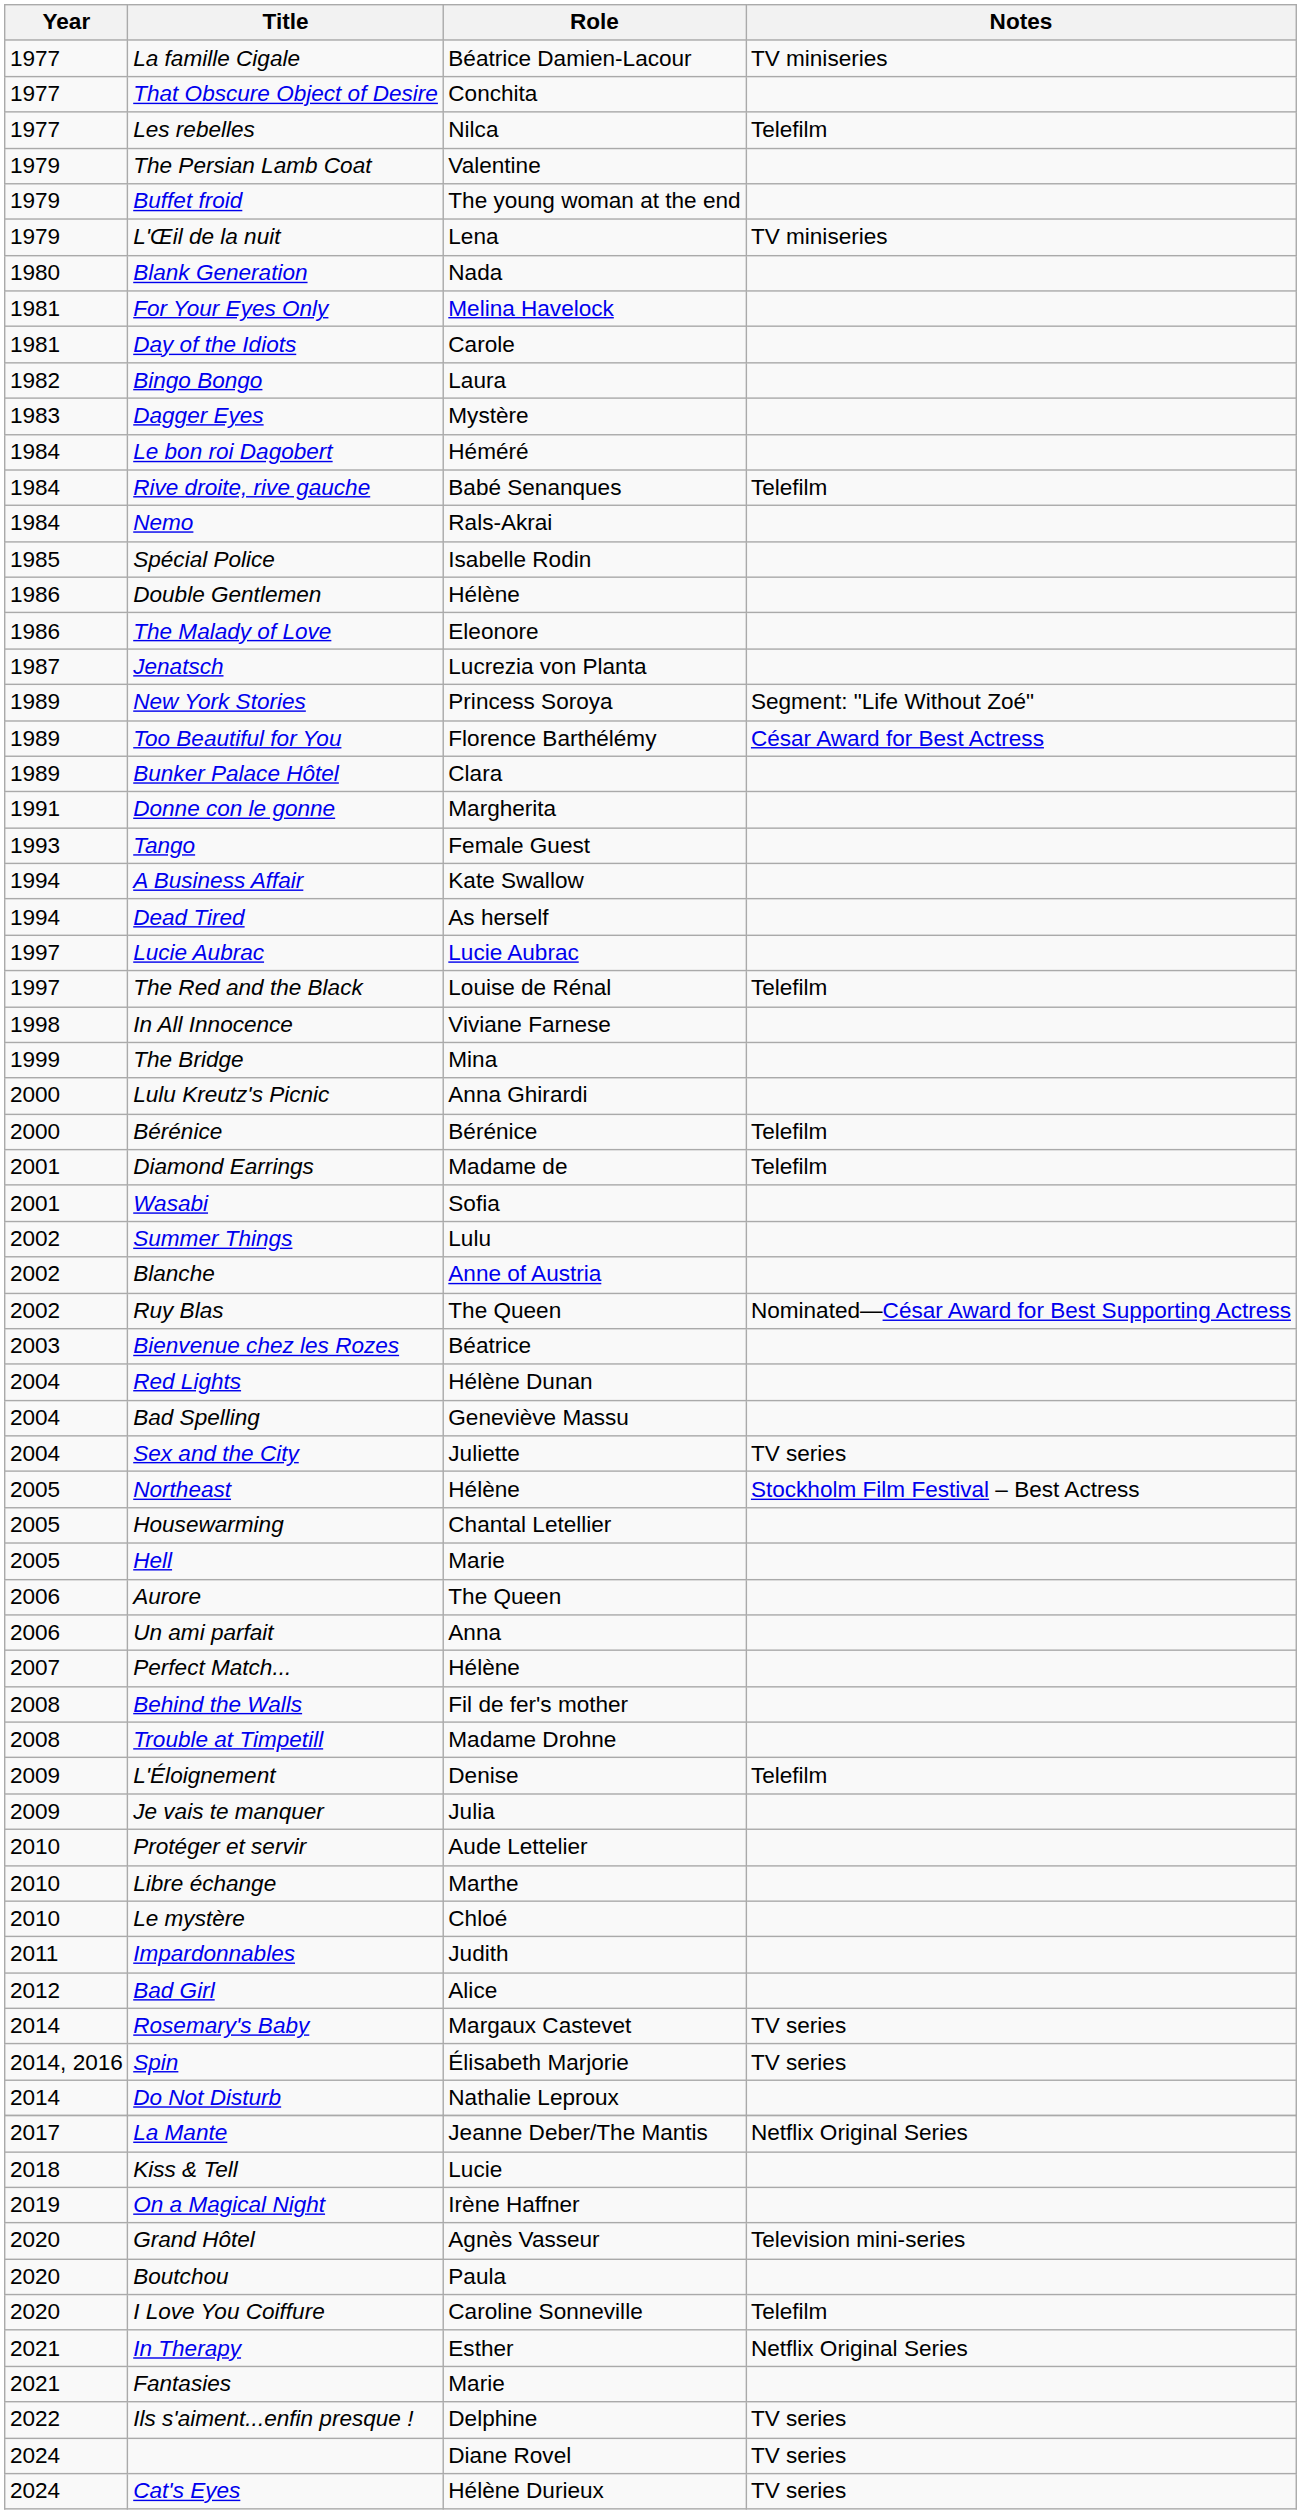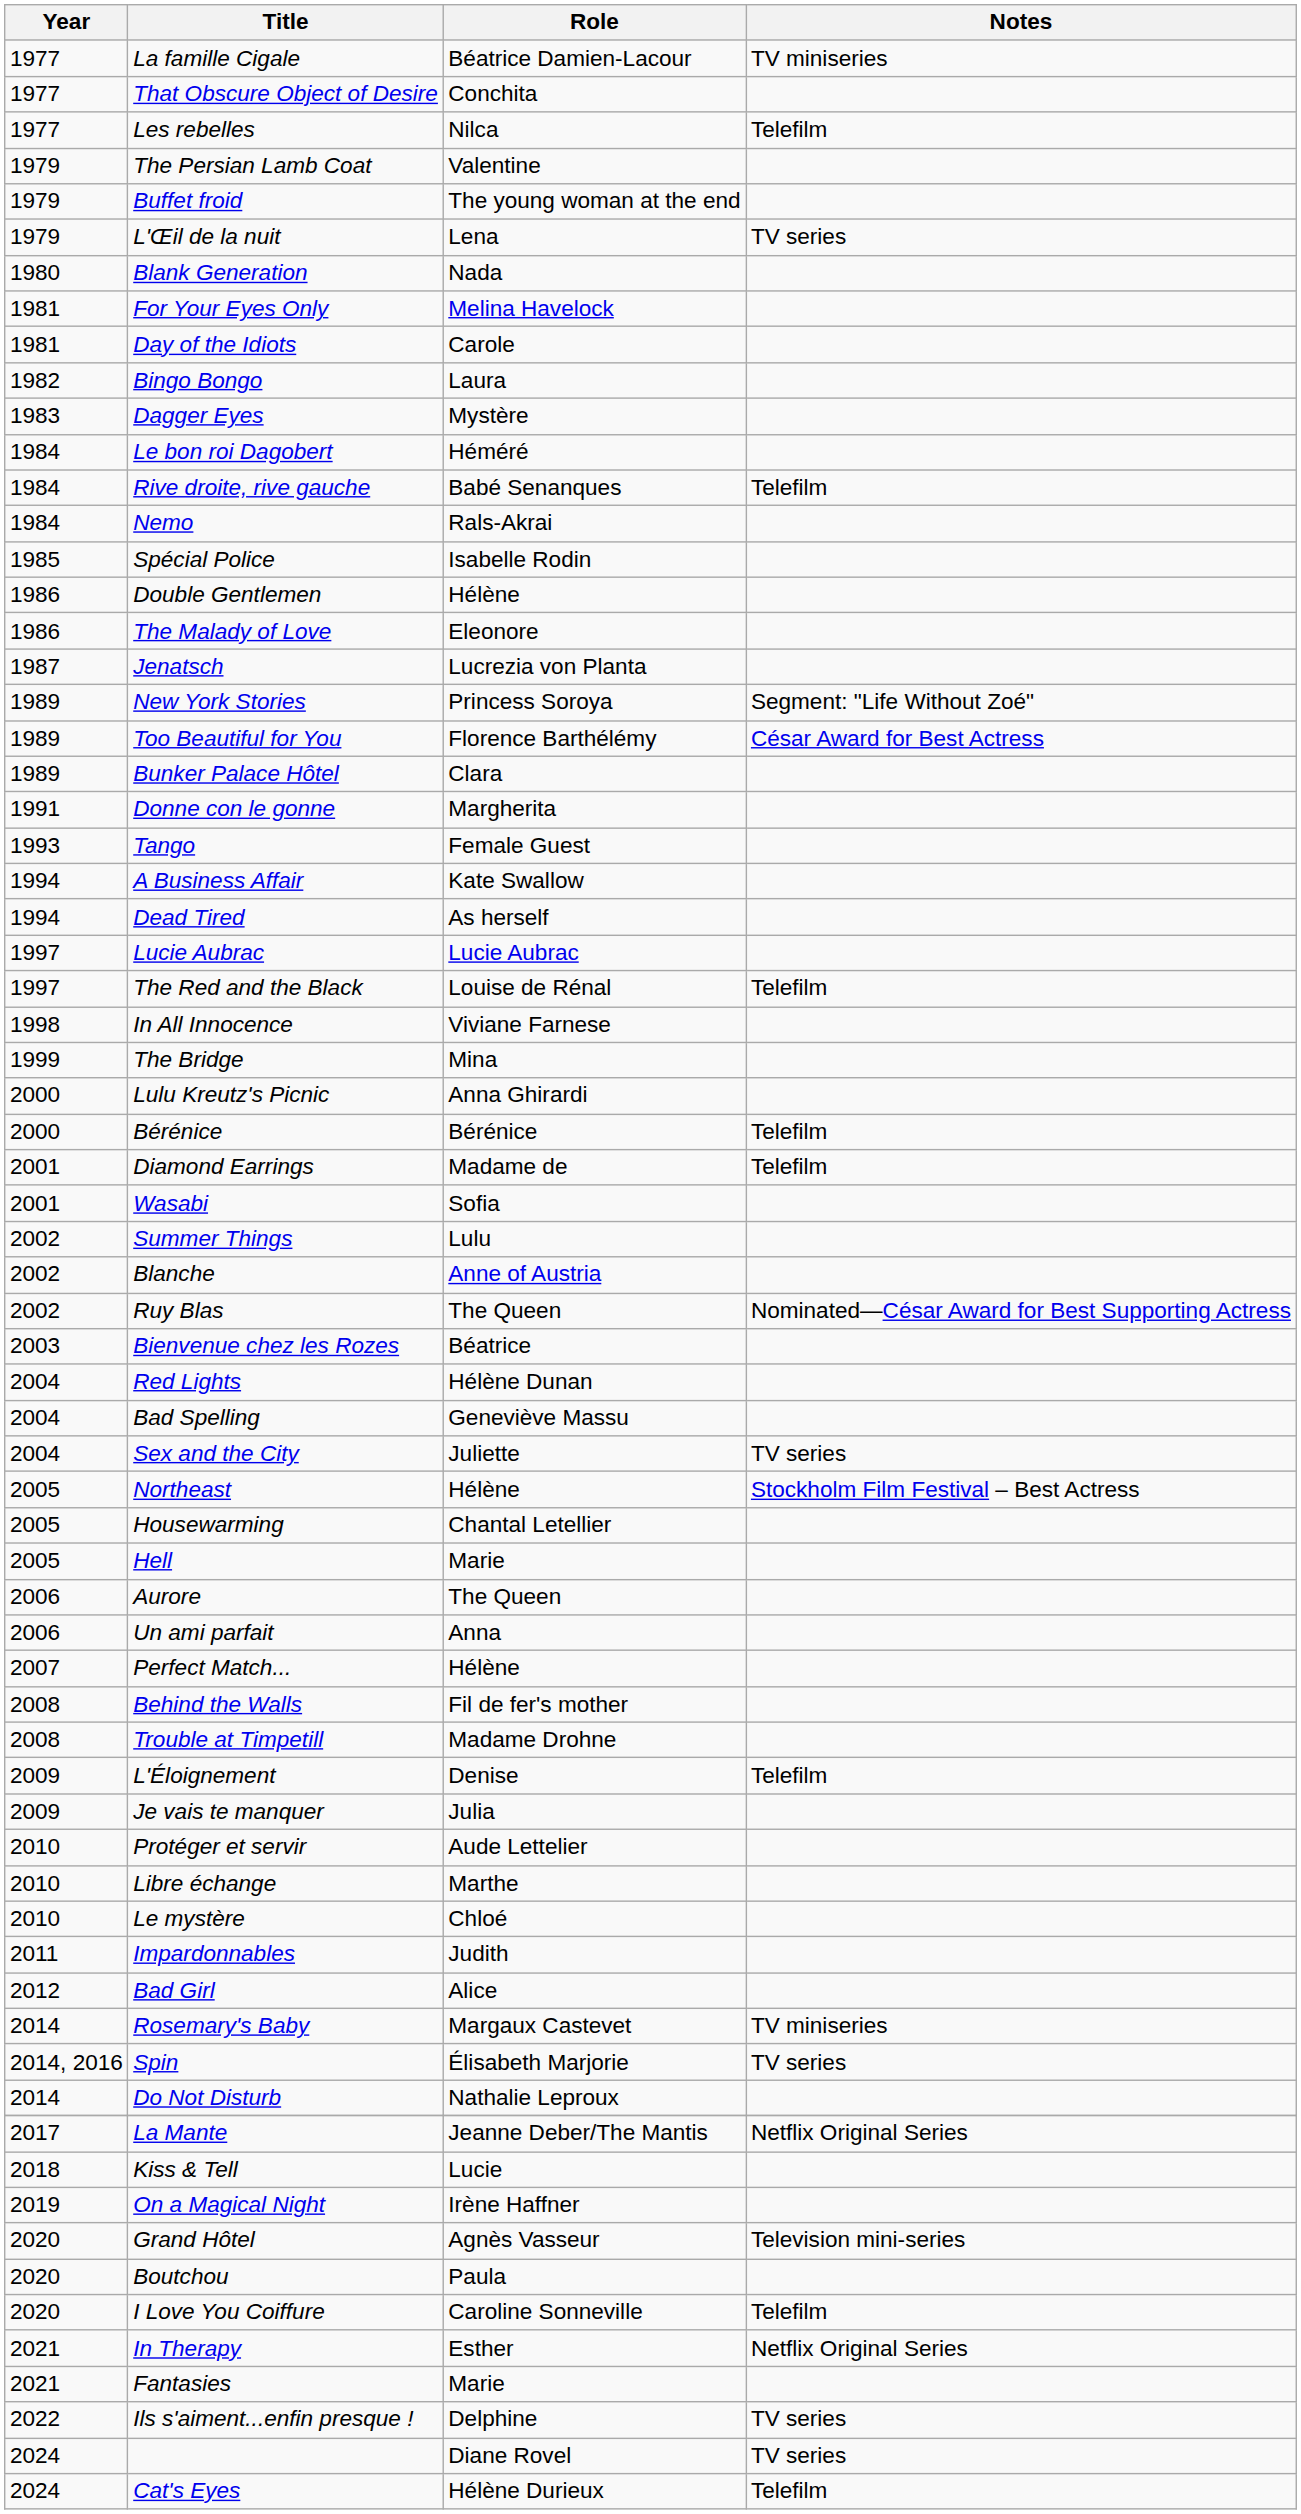 <table class="wikitable sortable">
 <tr>
 <th>Year</th>
 <th>Title</th>
 <th>Role</th>
 <th class="unsortable">Notes</th>
 </tr>
 <tr>
 <td>1977</td>
 <td><em>La famille Cigale</em></td>
 <td>Béatrice Damien-Lacour</td>
 <td>TV miniseries</td>
 </tr>
 <tr>
 <td>1977</td>
 <td><em><a href='#'>That Obscure Object of Desire</a></em></td>
 <td>Conchita</td>
 <td></td>
 </tr>
 <tr>
 <td>1977</td>
 <td><em>Les rebelles</em></td>
 <td>Nilca</td>
 <td>Telefilm</td>
 </tr>
 <tr>
 <td>1979</td>
 <td><em>The Persian Lamb Coat</em></td>
 <td>Valentine</td>
 <td></td>
 </tr>
 <tr>
 <td>1979</td>
 <td><em><a href='#'>Buffet froid</a></em></td>
 <td>The young woman at the end</td>
 <td></td>
 </tr>
 <tr>
 <td>1979</td>
 <td><em>L'Œil de la nuit</em></td>
 <td>Lena</td>
-<td>TV miniseries</td>
+<td>TV series</td>
 </tr>
 <tr>
 <td>1980</td>
 <td><em><a href='#'>Blank Generation</a></em></td>
 <td>Nada</td>
 <td></td>
 </tr>
 <tr>
 <td>1981</td>
 <td><em><a href='#'>For Your Eyes Only</a></em></td>
 <td><a href='#'>Melina Havelock</a></td>
 <td></td>
 </tr>
 <tr>
 <td>1981</td>
 <td><em><a href='#'>Day of the Idiots</a></em></td>
 <td>Carole</td>
 <td></td>
 </tr>
 <tr>
 <td>1982</td>
 <td><em><a href='#'>Bingo Bongo</a></em></td>
 <td>Laura</td>
 <td></td>
 </tr>
 <tr>
 <td>1983</td>
 <td><em><a href='#'>Dagger Eyes</a></em></td>
 <td>Mystère</td>
 <td></td>
 </tr>
 <tr>
 <td>1984</td>
 <td><em><a href='#'>Le bon roi Dagobert</a></em></td>
 <td>Héméré</td>
 <td></td>
 </tr>
 <tr>
 <td>1984</td>
 <td><em><a href='#'>Rive droite, rive gauche</a></em></td>
 <td>Babé Senanques</td>
 <td>Telefilm</td>
 </tr>
 <tr>
 <td>1984</td>
 <td><em><a href='#'>Nemo</a></em></td>
 <td>Rals-Akrai</td>
 <td></td>
 </tr>
 <tr>
 <td>1985</td>
 <td><em>Spécial Police</em></td>
 <td>Isabelle Rodin</td>
 <td></td>
 </tr>
 <tr>
 <td>1986</td>
 <td><em>Double Gentlemen</em></td>
 <td>Hélène</td>
 <td></td>
 </tr>
 <tr>
 <td>1986</td>
 <td><em><a href='#'>The Malady of Love</a></em></td>
 <td>Eleonore</td>
 <td></td>
 </tr>
 <tr>
 <td>1987</td>
 <td><em><a href='#'>Jenatsch</a></em></td>
 <td>Lucrezia von Planta</td>
 <td></td>
 </tr>
 <tr>
 <td>1989</td>
 <td><em><a href='#'>New York Stories</a></em></td>
 <td>Princess Soroya</td>
 <td>Segment: "Life Without Zoé"</td>
 </tr>
 <tr>
 <td>1989</td>
 <td><em><a href='#'>Too Beautiful for You</a></em></td>
 <td>Florence Barthélémy</td>
 <td><a href='#'>César Award for Best Actress</a></td>
 </tr>
 <tr>
 <td>1989</td>
 <td><em><a href='#'>Bunker Palace Hôtel</a></em></td>
 <td>Clara</td>
 <td></td>
 </tr>
 <tr>
 <td>1991</td>
 <td><em><a href='#'>Donne con le gonne</a></em></td>
 <td>Margherita</td>
 <td></td>
 </tr>
 <tr>
 <td>1993</td>
 <td><em><a href='#'>Tango</a></em></td>
 <td>Female Guest</td>
 <td></td>
 </tr>
 <tr>
 <td>1994</td>
 <td><em><a href='#'>A Business Affair</a></em></td>
 <td>Kate Swallow</td>
 <td></td>
 </tr>
 <tr>
 <td>1994</td>
 <td><em><a href='#'>Dead Tired</a></em></td>
 <td>As herself</td>
 <td></td>
 </tr>
 <tr>
 <td>1997</td>
 <td><em><a href='#'>Lucie Aubrac</a></em></td>
 <td><a href='#'>Lucie Aubrac</a></td>
 </tr>
 <tr>
 <td>1997</td>
 <td><em>The Red and the Black</em></td>
 <td>Louise de Rénal</td>
 <td>Telefilm</td>
 </tr>
 <tr>
 <td>1998</td>
 <td><em>In All Innocence</em></td>
 <td>Viviane Farnese</td>
 <td></td>
 </tr>
 <tr>
 <td>1999</td>
 <td><em>The Bridge</em></td>
 <td>Mina</td>
 <td></td>
 </tr>
 <tr>
 <td>2000</td>
 <td><em>Lulu Kreutz's Picnic</em></td>
 <td>Anna Ghirardi</td>
 <td></td>
 </tr>
 <tr>
 <td>2000</td>
 <td><em>Bérénice</em></td>
 <td>Bérénice</td>
 <td>Telefilm</td>
 </tr>
 <tr>
 <td>2001</td>
 <td><em>Diamond Earrings</em></td>
 <td>Madame de</td>
 <td>Telefilm</td>
 </tr>
 <tr>
 <td>2001</td>
 <td><em><a href='#'>Wasabi</a></em></td>
 <td>Sofia</td>
 <td></td>
 </tr>
 <tr>
 <td>2002</td>
 <td><em><a href='#'>Summer Things</a></em></td>
 <td>Lulu</td>
 <td></td>
 </tr>
 <tr>
 <td>2002</td>
 <td><em>Blanche</em></td>
 <td><a href='#'>Anne of Austria</a></td>
 <td></td>
 </tr>
 <tr>
 <td>2002</td>
 <td><em>Ruy Blas</em></td>
 <td>The Queen</td>
 <td>Nominated—<a href='#'>César Award for Best Supporting Actress</a></td>
 </tr>
 <tr>
 <td>2003</td>
 <td><em><a href='#'>Bienvenue chez les Rozes</a></em></td>
 <td>Béatrice</td>
 <td></td>
 </tr>
 <tr>
 <td>2004</td>
 <td><em><a href='#'>Red Lights</a></em></td>
 <td>Hélène Dunan</td>
 <td></td>
 </tr>
 <tr>
 <td>2004</td>
 <td><em>Bad Spelling</em></td>
 <td>Geneviève Massu</td>
 <td></td>
 </tr>
 <tr>
 <td>2004</td>
 <td><em><a href='#'>Sex and the City</a></em></td>
 <td>Juliette</td>
 <td>TV series</td>
 </tr>
 <tr>
 <td>2005</td>
 <td><em><a href='#'>Northeast</a></em></td>
 <td>Hélène</td>
 <td><a href='#'>Stockholm Film Festival</a> – Best Actress</td>
 </tr>
 <tr>
 <td>2005</td>
 <td><em>Housewarming</em></td>
 <td>Chantal Letellier</td>
 <td></td>
 </tr>
 <tr>
 <td>2005</td>
 <td><em><a href='#'>Hell</a></em></td>
 <td>Marie</td>
 <td></td>
 </tr>
 <tr>
 <td>2006</td>
 <td><em>Aurore</em></td>
 <td>The Queen</td>
 <td></td>
 </tr>
 <tr>
 <td>2006</td>
 <td><em>Un ami parfait</em></td>
 <td>Anna</td>
 <td></td>
 </tr>
 <tr>
 <td>2007</td>
 <td><em>Perfect Match...</em></td>
 <td>Hélène</td>
 <td></td>
 </tr>
 <tr>
 <td>2008</td>
 <td><em><a href='#'>Behind the Walls</a></em></td>
 <td>Fil de fer's mother</td>
 <td></td>
 </tr>
 <tr>
 <td>2008</td>
 <td><em><a href='#'>Trouble at Timpetill</a></em></td>
 <td>Madame Drohne</td>
 <td></td>
 </tr>
 <tr>
 <td>2009</td>
 <td><em>L'Éloignement</em></td>
 <td>Denise</td>
 <td>Telefilm</td>
 </tr>
 <tr>
 <td>2009</td>
 <td><em>Je vais te manquer</em></td>
 <td>Julia</td>
 <td></td>
 </tr>
 <tr>
 <td>2010</td>
 <td><em>Protéger et servir</em></td>
 <td>Aude Lettelier</td>
 <td></td>
 </tr>
 <tr>
 <td>2010</td>
 <td><em>Libre échange</em></td>
 <td>Marthe</td>
 <td></td>
 </tr>
 <tr>
 <td>2010</td>
 <td><em>Le mystère</em></td>
 <td>Chloé</td>
 <td></td>
 </tr>
 <tr>
 <td>2011</td>
 <td><em><a href='#'>Impardonnables</a></em></td>
 <td>Judith</td>
 <td></td>
 </tr>
 <tr>
 <td>2012</td>
 <td><em><a href='#'>Bad Girl</a></em></td>
 <td>Alice</td>
 <td></td>
 </tr>
 <tr>
 <td>2014</td>
 <td><em><a href='#'>Rosemary's Baby</a></em></td>
 <td>Margaux Castevet</td>
-<td>TV series</td>
+<td>TV miniseries</td>
 </tr>
 <tr>
 <td>2014, 2016</td>
 <td><em><a href='#'>Spin</a></em></td>
 <td>Élisabeth Marjorie</td>
 <td>TV series</td>
 </tr>
 <tr>
 <td>2014</td>
 <td><em><a href='#'>Do Not Disturb</a></em></td>
 <td>Nathalie Leproux</td>
 <td></td>
 </tr>
 <tr>
 </tr>
 <tr>
 <td>2017</td>
 <td><em><a href='#'>La Mante</a></em></td>
 <td>Jeanne Deber/The Mantis</td>
 <td>Netflix Original Series</td>
 </tr>
 <tr>
 <td>2018</td>
 <td><em>Kiss & Tell</em></td>
 <td>Lucie</td>
 <td></td>
 </tr>
 <tr>
 <td>2019</td>
 <td><em><a href='#'>On a Magical Night</a></em></td>
 <td>Irène Haffner</td>
 <td></td>
 </tr>
 <tr>
 <td>2020</td>
 <td><em>Grand Hôtel</em></td>
 <td>Agnès Vasseur</td>
 <td>Television mini-series</td>
 </tr>
 <tr>
 <td>2020</td>
 <td><em>Boutchou</em></td>
 <td>Paula</td>
 <td></td>
 </tr>
 <tr>
 <td>2020</td>
 <td><em>I Love You Coiffure</em></td>
 <td>Caroline Sonneville</td>
 <td>Telefilm</td>
 </tr>
 <tr>
 <td>2021</td>
 <td><em><a href='#'>In Therapy</a></em></td>
 <td>Esther</td>
 <td>Netflix Original Series</td>
 </tr>
 <tr>
 <td>2021</td>
 <td><em>Fantasies</em></td>
 <td>Marie</td>
 <td></td>
 </tr>
 <tr>
 <td>2022</td>
 <td><em>Ils s'aiment...enfin presque !</em></td>
 <td>Delphine</td>
 <td>TV series</td>
 </tr>
 <tr>
 <td>2024</td>
 <td><em></em></td>
 <td>Diane Rovel</td>
 <td>TV series</td>
 </tr>
 <tr>
 <td>2024</td>
 <td><em><a href='#'>Cat's Eyes</a></em></td>
 <td>Hélène Durieux</td>
-<td>TV series</td>
+<td>Telefilm</td>
 </tr>
 </table>
